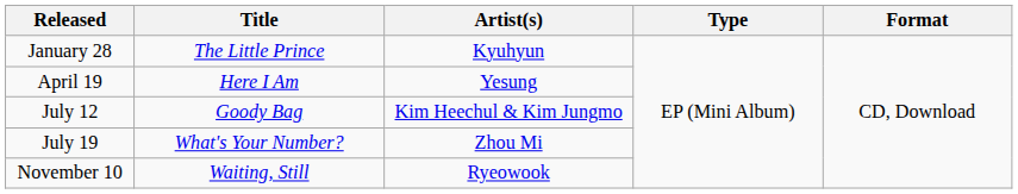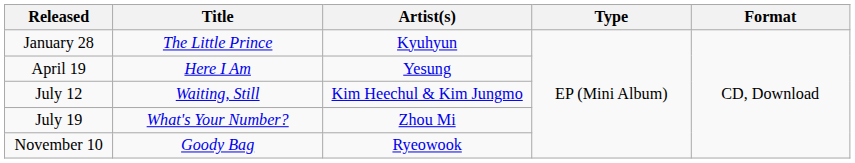 <table class="wikitable plainrowheaders" style="text-align:center;">
 <tr>
 <th width="100">Released</th>
 <th width="200">Title</th>
 <th width="200">Artist(s)</th>
 <th width="150">Type</th>
 <th width="150">Format</th>
 </tr>
 <tr>
 <td>January 28</td>
 <td><em><a href='#'>The Little Prince</a></em></td>
 <td><a href='#'>Kyuhyun</a></td>
 <td rowspan="5">EP (Mini Album)</td>
 <td rowspan="5">CD, Download</td>
 </tr>
 <tr>
 <td>April 19</td>
 <td><em><a href='#'>Here I Am</a></em></td>
 <td><a href='#'>Yesung</a></td>
 </tr>
 <tr>
 <td>July 12</td>
-<td><em><a href='#'>Goody Bag</a></em></td>
+<td><em><a href='#'>Waiting, Still</a></em></td>
 <td><a href='#'>Kim Heechul & Kim Jungmo</a></td>
 </tr>
 <tr>
 <td>July 19</td>
 <td><em><a href='#'>What's Your Number?</a></em></td>
 <td><a href='#'>Zhou Mi</a></td>
 </tr>
 <tr>
 <td>November 10</td>
-<td><em><a href='#'>Waiting, Still</a></em></td>
+<td><em><a href='#'>Goody Bag</a></em></td>
 <td><a href='#'>Ryeowook</a></td>
 </tr>
 </table>
